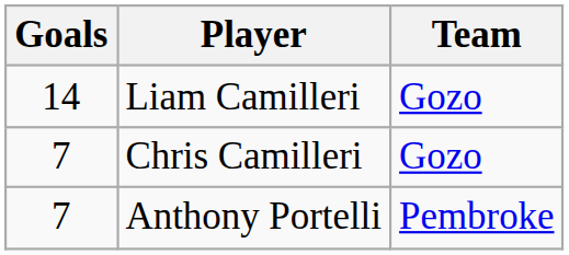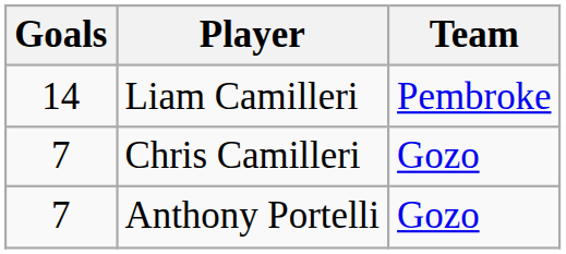 <table class="wikitable">
 <tr>
 <th>Goals</th>
 <th>Player</th>
 <th>Team</th>
 </tr>
 <tr>
 <td align=center>14</td>
 <td> Liam Camilleri</td>
-<td><a href='#'>Gozo</a></td>
+<td><a href='#'>Pembroke</a></td>
 </tr>
 <tr>
 <td align=center>7</td>
 <td> Chris Camilleri</td>
 <td><a href='#'>Gozo</a></td>
 </tr>
 <tr>
 <td align=center>7</td>
 <td> Anthony Portelli</td>
-<td><a href='#'>Pembroke</a></td>
+<td><a href='#'>Gozo</a></td>
 </tr>
 </table>
